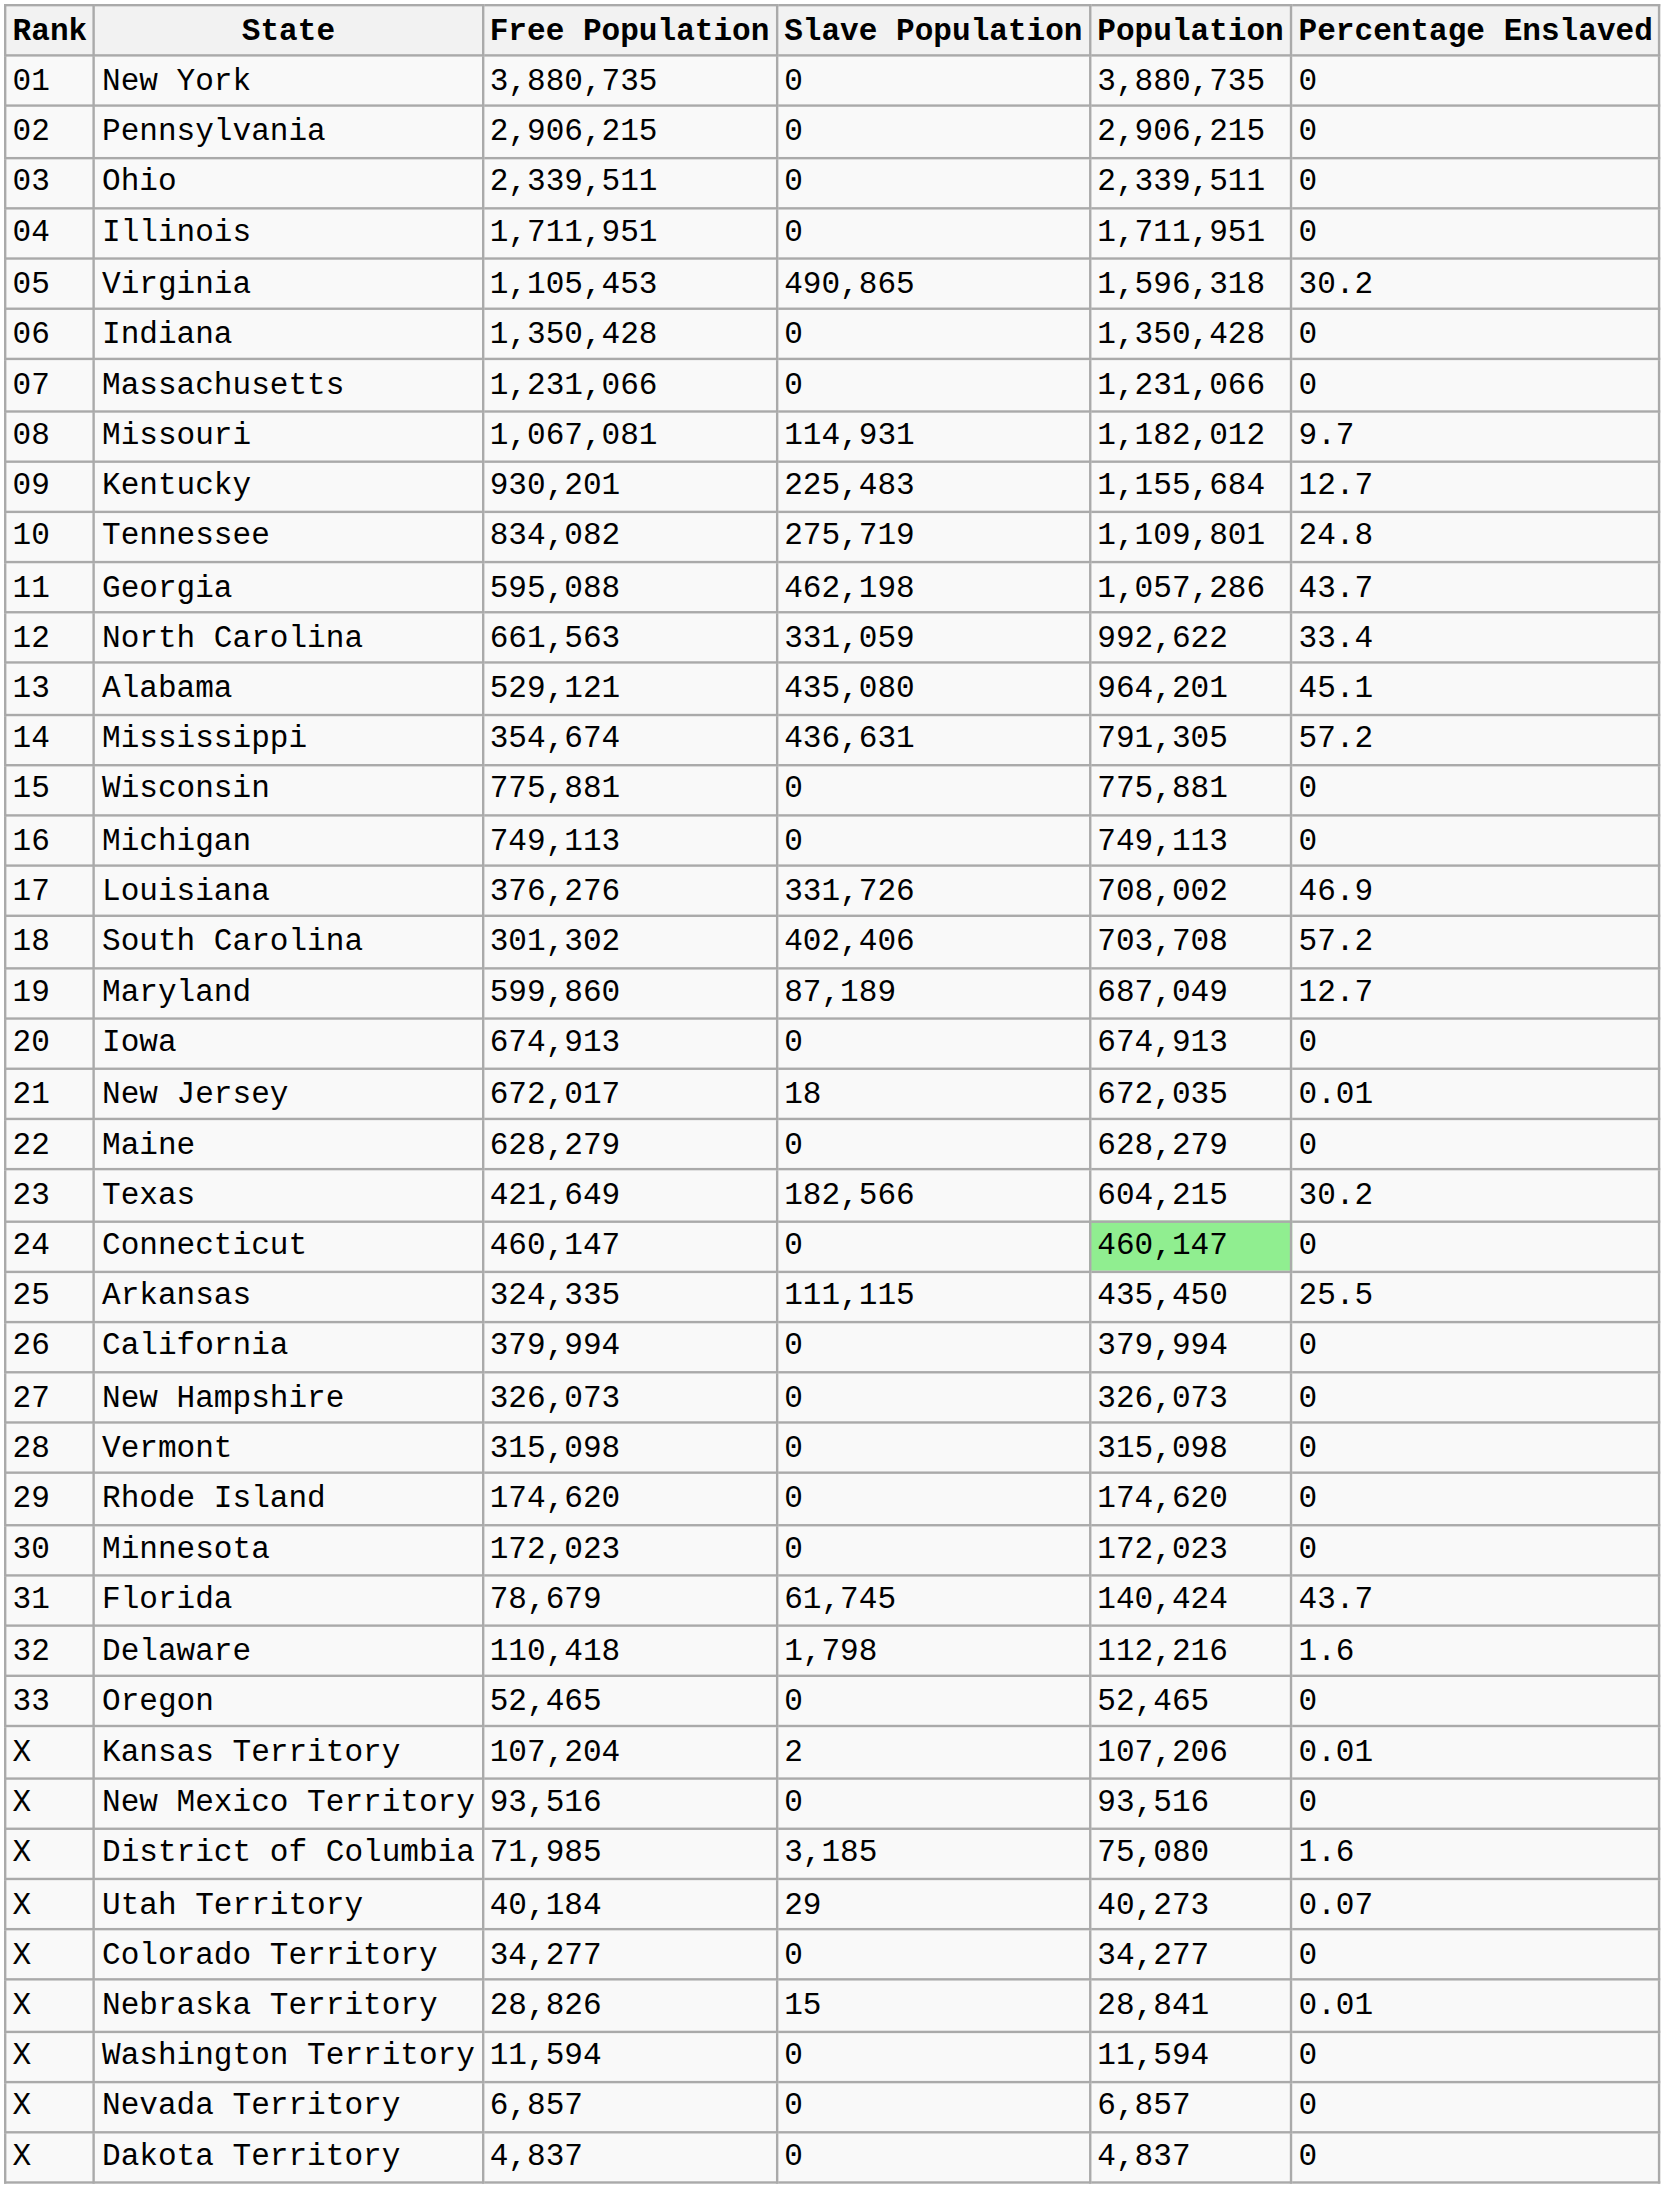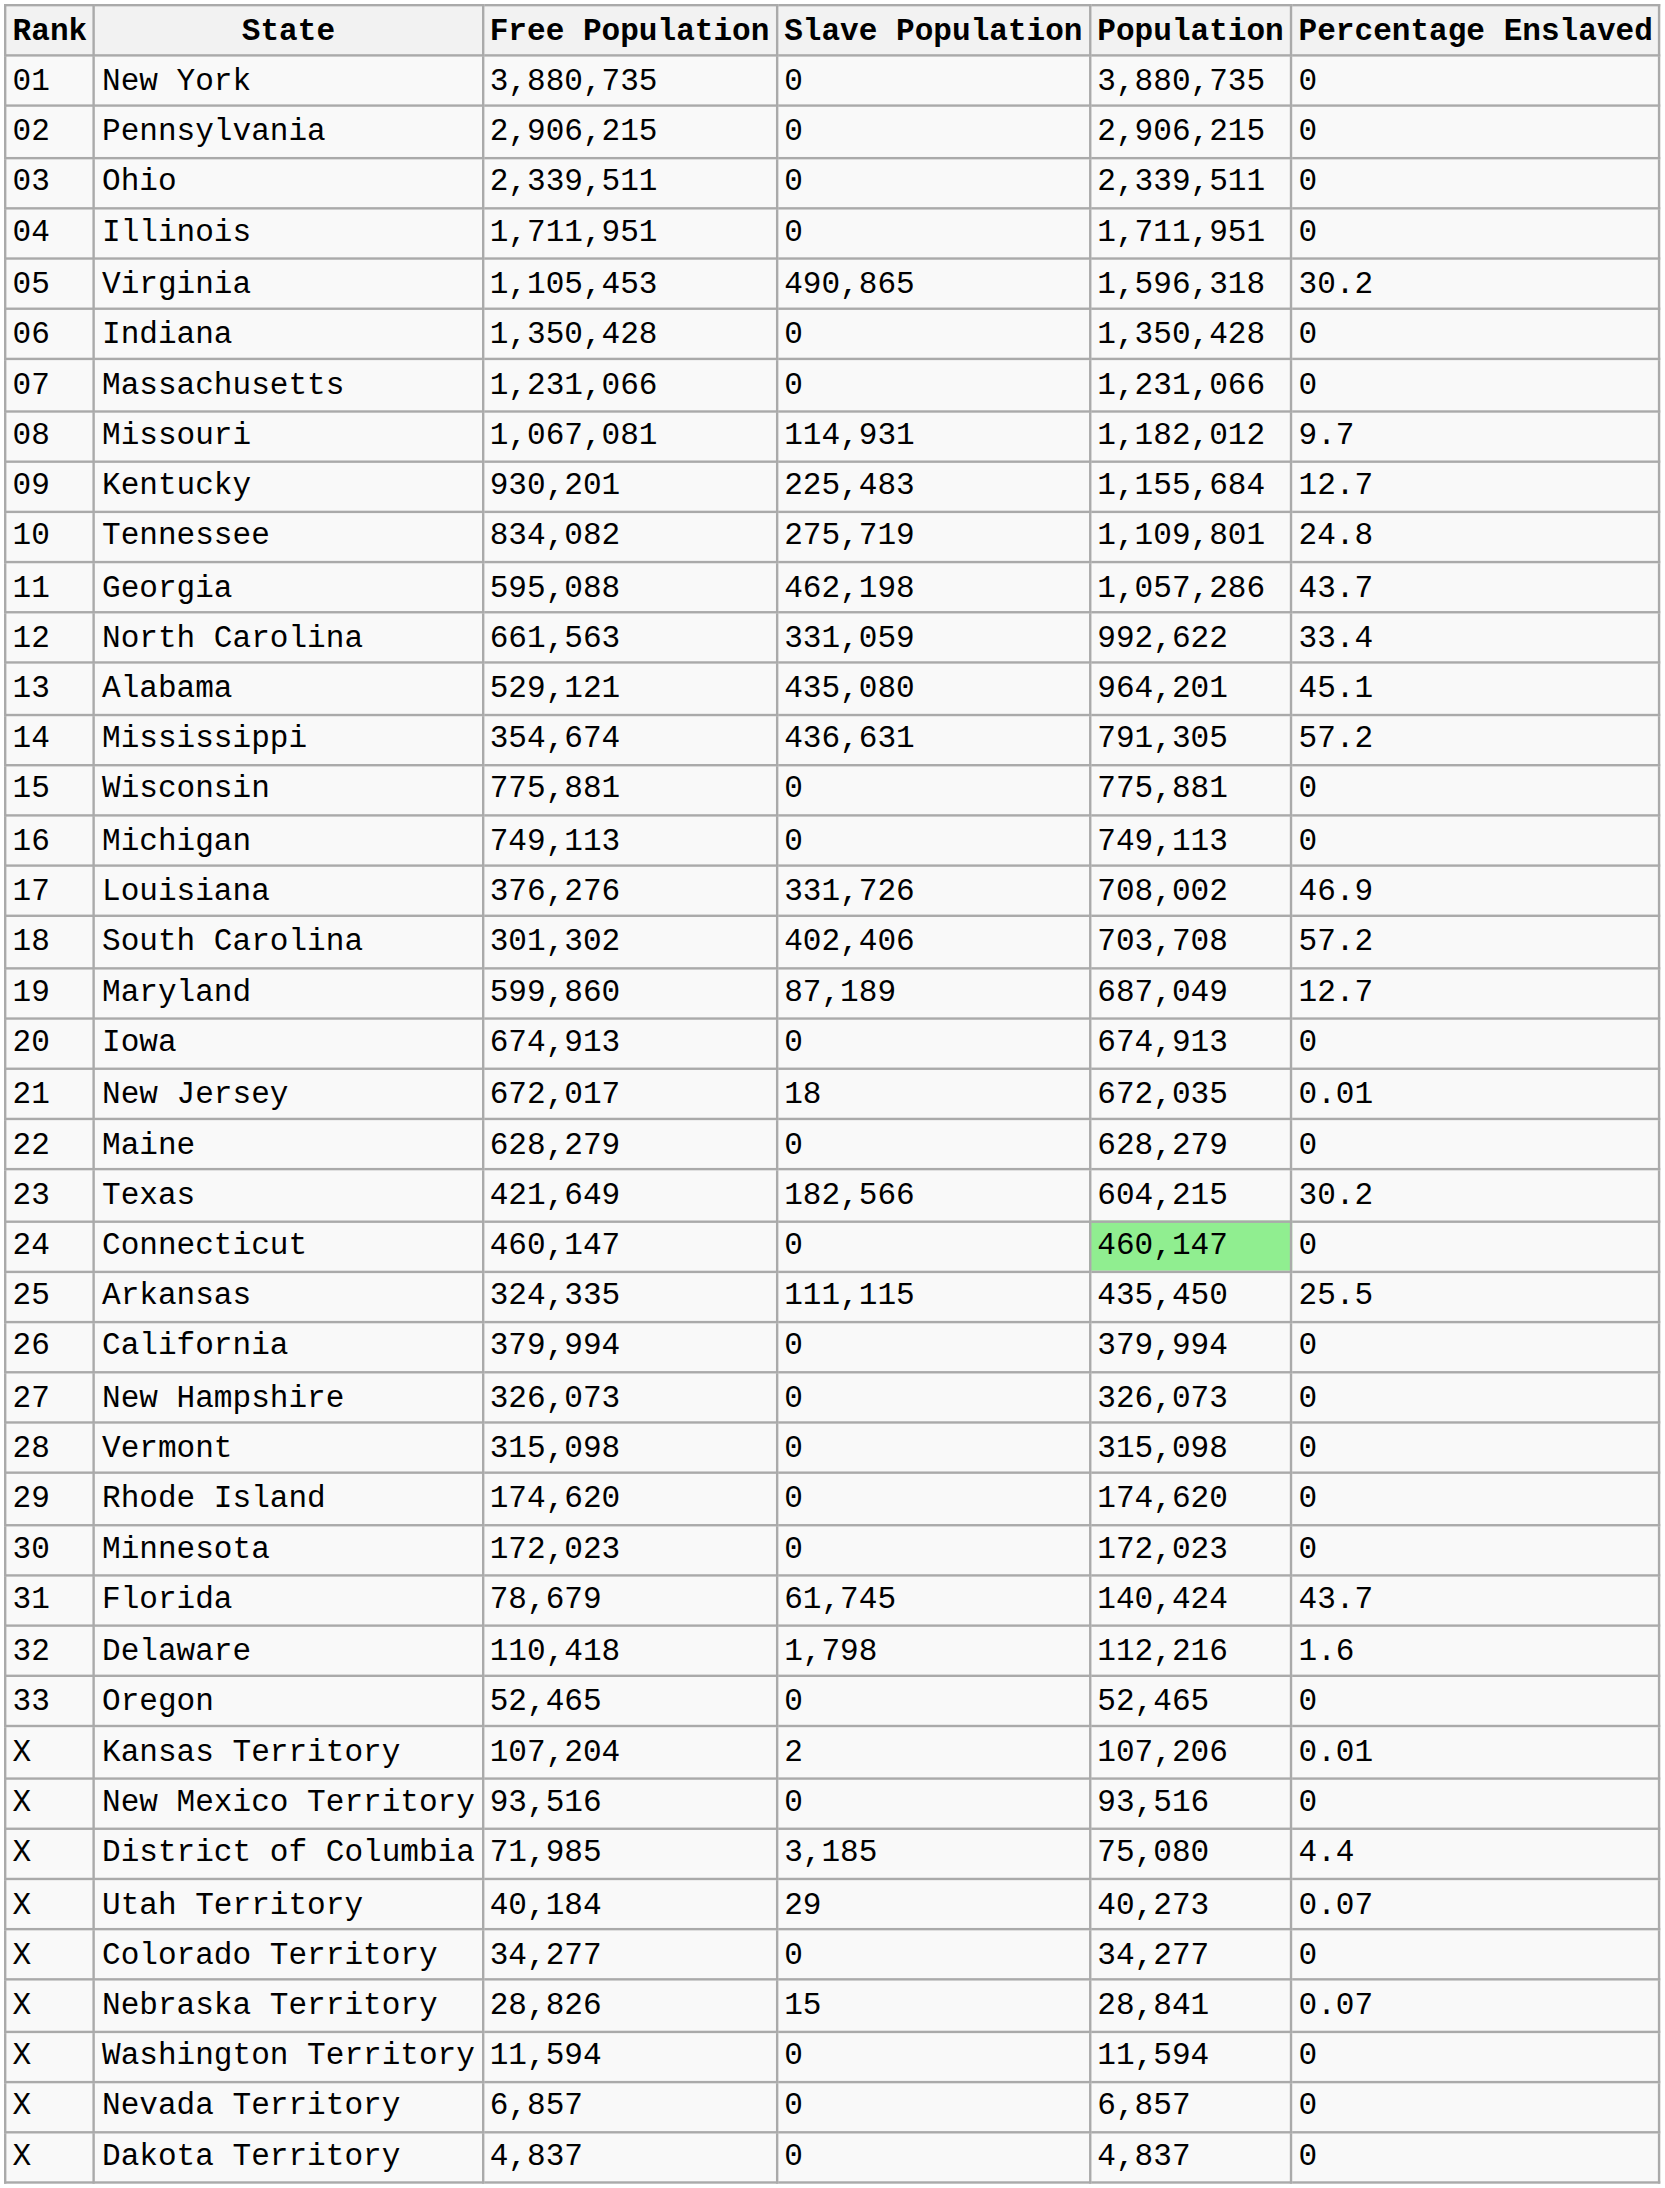 <table class="wikitable sortable">
 <tr>
 <th>Rank</th>
 <th>State</th>
 <th>Free Population</th>
 <th>Slave Population</th>
 <th>Population</th>
 <th>Percentage Enslaved</th>
 </tr>
 <tr>
 <td>01</td>
 <td>New York</td>
 <td>3,880,735</td>
 <td>0</td>
 <td>3,880,735</td>
 <td>0</td>
 </tr>
 <tr>
 <td>02</td>
 <td>Pennsylvania</td>
 <td>2,906,215</td>
 <td>0</td>
 <td>2,906,215</td>
 <td>0</td>
 </tr>
 <tr>
 <td>03</td>
 <td>Ohio</td>
 <td>2,339,511</td>
 <td>0</td>
 <td>2,339,511</td>
 <td>0</td>
 </tr>
 <tr>
 <td>04</td>
 <td>Illinois</td>
 <td>1,711,951</td>
 <td>0</td>
 <td>1,711,951</td>
 <td>0</td>
 </tr>
 <tr>
 <td>05</td>
 <td>Virginia</td>
 <td>1,105,453</td>
 <td>490,865</td>
 <td>1,596,318</td>
 <td>30.2</td>
 </tr>
 <tr>
 <td>06</td>
 <td>Indiana</td>
 <td>1,350,428</td>
 <td>0</td>
 <td>1,350,428</td>
 <td>0</td>
 </tr>
 <tr>
 <td>07</td>
 <td>Massachusetts</td>
 <td>1,231,066</td>
 <td>0</td>
 <td>1,231,066</td>
 <td>0</td>
 </tr>
 <tr>
 <td>08</td>
 <td>Missouri</td>
 <td>1,067,081</td>
 <td>114,931</td>
 <td>1,182,012</td>
 <td>9.7</td>
 </tr>
 <tr>
 <td>09</td>
 <td>Kentucky</td>
 <td>930,201</td>
 <td>225,483</td>
 <td>1,155,684</td>
 <td>12.7</td>
 </tr>
 <tr>
 <td>10</td>
 <td>Tennessee</td>
 <td>834,082</td>
 <td>275,719</td>
 <td>1,109,801</td>
 <td>24.8</td>
 </tr>
 <tr>
 <td>11</td>
 <td>Georgia</td>
 <td>595,088</td>
 <td>462,198</td>
 <td>1,057,286</td>
 <td>43.7</td>
 </tr>
 <tr>
 <td>12</td>
 <td>North Carolina</td>
 <td>661,563</td>
 <td>331,059</td>
 <td>992,622</td>
 <td>33.4</td>
 </tr>
 <tr>
 <td>13</td>
 <td>Alabama</td>
 <td>529,121</td>
 <td>435,080</td>
 <td>964,201</td>
 <td>45.1</td>
 </tr>
 <tr>
 <td>14</td>
 <td>Mississippi</td>
 <td>354,674</td>
 <td>436,631</td>
 <td>791,305</td>
 <td>57.2</td>
 </tr>
 <tr>
 <td>15</td>
 <td>Wisconsin</td>
 <td>775,881</td>
 <td>0</td>
 <td>775,881</td>
 <td>0</td>
 </tr>
 <tr>
 <td>16</td>
 <td>Michigan</td>
 <td>749,113</td>
 <td>0</td>
 <td>749,113</td>
 <td>0</td>
 </tr>
 <tr>
 <td>17</td>
 <td>Louisiana</td>
 <td>376,276</td>
 <td>331,726</td>
 <td>708,002</td>
 <td>46.9</td>
 </tr>
 <tr>
 <td>18</td>
 <td>South Carolina</td>
 <td>301,302</td>
 <td>402,406</td>
 <td>703,708</td>
 <td>57.2</td>
 </tr>
 <tr>
 <td>19</td>
 <td>Maryland</td>
 <td>599,860</td>
 <td>87,189</td>
 <td>687,049</td>
 <td>12.7</td>
 </tr>
 <tr>
 <td>20</td>
 <td>Iowa</td>
 <td>674,913</td>
 <td>0</td>
 <td>674,913</td>
 <td>0</td>
 </tr>
 <tr>
 <td>21</td>
 <td>New Jersey</td>
 <td>672,017</td>
 <td>18</td>
 <td>672,035</td>
 <td>0.01</td>
 </tr>
 <tr>
 <td>22</td>
 <td>Maine</td>
 <td>628,279</td>
 <td>0</td>
 <td>628,279</td>
 <td>0</td>
 </tr>
 <tr>
 <td>23</td>
 <td>Texas</td>
 <td>421,649</td>
 <td>182,566</td>
 <td>604,215</td>
 <td>30.2</td>
 </tr>
 <tr>
 <td>24</td>
 <td>Connecticut</td>
 <td>460,147</td>
 <td>0</td>
 <td style="background: lightgreen;">460,147</td>
 <td>0</td>
 </tr>
 <tr>
 <td>25</td>
 <td>Arkansas</td>
 <td>324,335</td>
 <td>111,115</td>
 <td>435,450</td>
 <td>25.5</td>
 </tr>
 <tr>
 <td>26</td>
 <td>California</td>
 <td>379,994</td>
 <td>0</td>
 <td>379,994</td>
 <td>0</td>
 </tr>
 <tr>
 <td>27</td>
 <td>New Hampshire</td>
 <td>326,073</td>
 <td>0</td>
 <td>326,073</td>
 <td>0</td>
 </tr>
 <tr>
 <td>28</td>
 <td>Vermont</td>
 <td>315,098</td>
 <td>0</td>
 <td>315,098</td>
 <td>0</td>
 </tr>
 <tr>
 <td>29</td>
 <td>Rhode Island</td>
 <td>174,620</td>
 <td>0</td>
 <td>174,620</td>
 <td>0</td>
 </tr>
 <tr>
 <td>30</td>
 <td>Minnesota</td>
 <td>172,023</td>
 <td>0</td>
 <td>172,023</td>
 <td>0</td>
 </tr>
 <tr>
 <td>31</td>
 <td>Florida</td>
 <td>78,679</td>
 <td>61,745</td>
 <td>140,424</td>
 <td>43.7</td>
 </tr>
 <tr>
 <td>32</td>
 <td>Delaware</td>
 <td>110,418</td>
 <td>1,798</td>
 <td>112,216</td>
 <td>1.6</td>
 </tr>
 <tr>
 <td>33</td>
 <td>Oregon</td>
 <td>52,465</td>
 <td>0</td>
 <td>52,465</td>
 <td>0</td>
 </tr>
 <tr>
 <td>X</td>
 <td>Kansas Territory</td>
 <td>107,204</td>
 <td>2</td>
 <td>107,206</td>
 <td>0.01</td>
 </tr>
 <tr>
 <td>X</td>
 <td>New Mexico Territory</td>
 <td>93,516</td>
 <td>0</td>
 <td>93,516</td>
 <td>0</td>
 </tr>
 <tr>
 <td>X</td>
 <td>District of Columbia</td>
 <td>71,985</td>
 <td>3,185</td>
 <td>75,080</td>
-<td>1.6</td>
+<td>4.4</td>
 </tr>
 <tr>
 <td>X</td>
 <td>Utah Territory</td>
 <td>40,184</td>
 <td>29</td>
 <td>40,273</td>
 <td>0.07</td>
 </tr>
 <tr>
 <td>X</td>
 <td>Colorado Territory</td>
 <td>34,277</td>
 <td>0</td>
 <td>34,277</td>
 <td>0</td>
 </tr>
 <tr>
 <td>X</td>
 <td>Nebraska Territory</td>
 <td>28,826</td>
 <td>15</td>
 <td>28,841</td>
-<td>0.01</td>
+<td>0.07</td>
 </tr>
 <tr>
 <td>X</td>
 <td>Washington Territory</td>
 <td>11,594</td>
 <td>0</td>
 <td>11,594</td>
 <td>0</td>
 </tr>
 <tr>
 <td>X</td>
 <td>Nevada Territory</td>
 <td>6,857</td>
 <td>0</td>
 <td>6,857</td>
 <td>0</td>
 </tr>
 <tr>
 <td>X</td>
 <td>Dakota Territory</td>
 <td>4,837</td>
 <td>0</td>
 <td>4,837</td>
 <td>0</td>
 </tr>
 </table>
